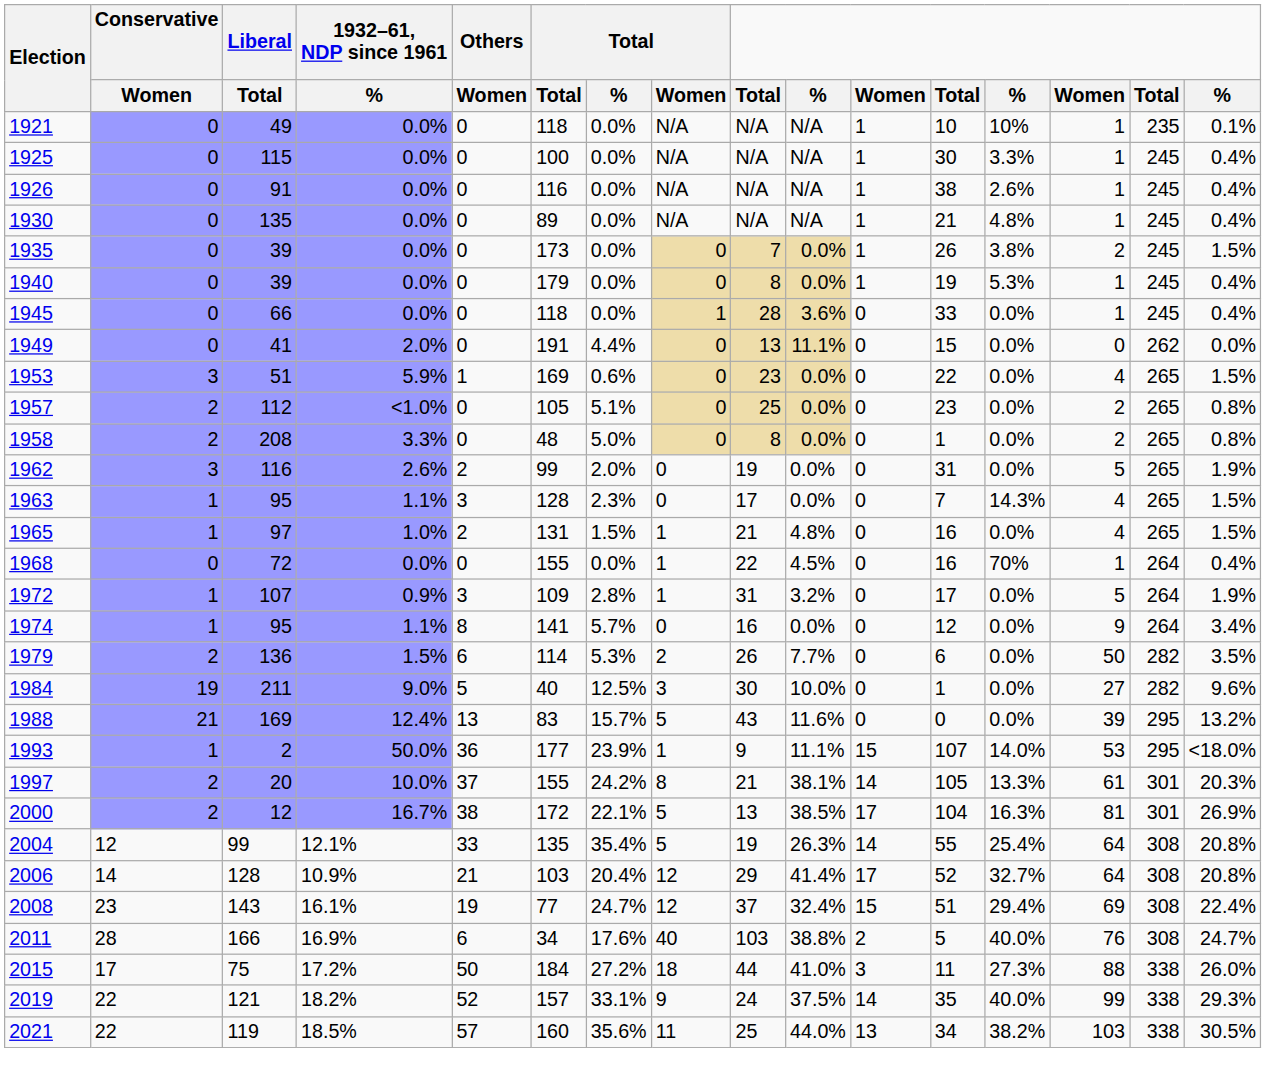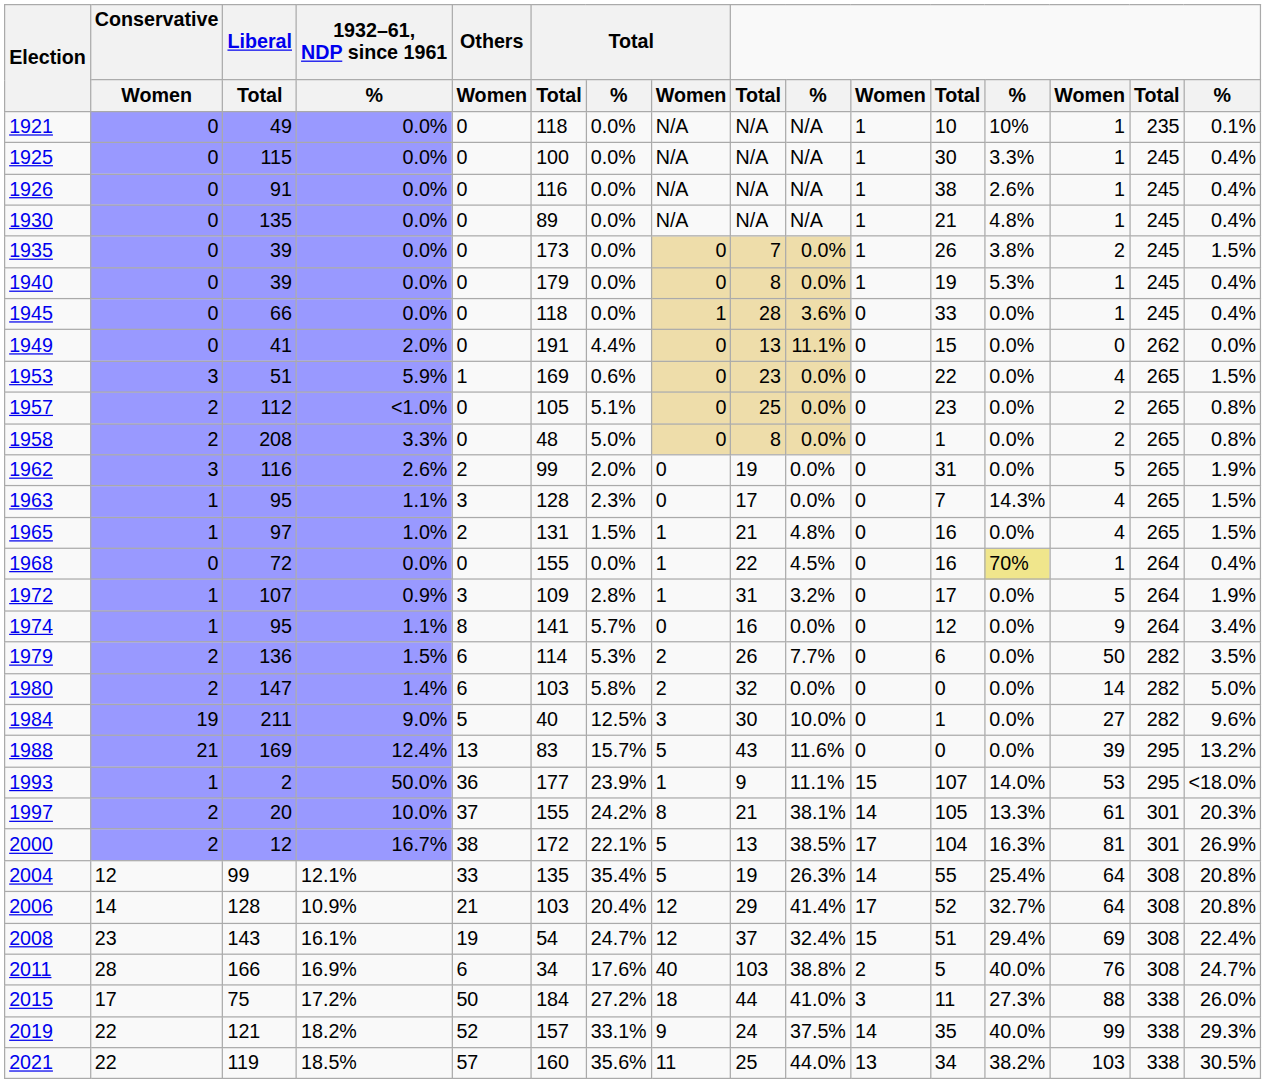 <table class="wikitable">
 <tr>
 <th rowspan=2>Election</th>
 <th>Conservative<br><br><br></th>
 <th><a href='#'>Liberal</a></th>
 <th> 1932–61,<br><a href='#'>NDP</a> since 1961</th>
 <th>Others</th>
 <th colspan=3>Total</th>
 </tr>
 <tr>
 <th>Women</th>
 <th>Total</th>
 <th>%</th>
 <th>Women</th>
 <th>Total</th>
 <th>%</th>
 <th>Women</th>
 <th>Total</th>
 <th>%</th>
 <th>Women</th>
 <th>Total</th>
 <th>%</th>
 <th>Women</th>
 <th>Total</th>
 <th>%</th>
 </tr>
 <tr>
 <td><a href='#'>1921</a></td>
 <td style=background:#9999ff align=right>0</td>
 <td style=background:#9999ff align=right>49</td>
 <td style=background:#9999ff align=right>0.0%</td>
 <td>0</td>
 <td>118</td>
 <td>0.0%</td>
 <td>N/A</td>
 <td>N/A</td>
 <td>N/A</td>
 <td>1</td>
 <td>10</td>
 <td>10%</td>
 <td align=right>1</td>
 <td align=right>235</td>
 <td align=right>0.1%</td>
 </tr>
 <tr>
 <td><a href='#'>1925</a></td>
 <td style=background:#9999ff align=right>0</td>
 <td style=background:#9999ff align=right>115</td>
 <td style=background:#9999ff align=right>0.0%</td>
 <td>0</td>
 <td>100</td>
 <td>0.0%</td>
 <td>N/A</td>
 <td>N/A</td>
 <td>N/A</td>
 <td>1</td>
 <td>30</td>
 <td>3.3%</td>
 <td align=right>1</td>
 <td align=right>245</td>
 <td align=right>0.4%</td>
 </tr>
 <tr>
 <td><a href='#'>1926</a></td>
 <td style=background:#9999ff align=right>0</td>
 <td style=background:#9999ff align=right>91</td>
 <td style=background:#9999ff align=right>0.0%</td>
 <td>0</td>
 <td>116</td>
 <td>0.0%</td>
 <td>N/A</td>
 <td>N/A</td>
 <td>N/A</td>
 <td>1</td>
 <td>38</td>
 <td>2.6%</td>
 <td align=right>1</td>
 <td align=right>245</td>
 <td align=right>0.4%</td>
 </tr>
 <tr>
 <td><a href='#'>1930</a></td>
 <td style=background:#9999ff align=right>0</td>
 <td style=background:#9999ff align=right>135</td>
 <td style=background:#9999ff align=right>0.0%</td>
 <td>0</td>
 <td>89</td>
 <td>0.0%</td>
 <td>N/A</td>
 <td>N/A</td>
 <td>N/A</td>
 <td>1</td>
 <td>21</td>
 <td>4.8%</td>
 <td align=right>1</td>
 <td align=right>245</td>
 <td align=right>0.4%</td>
 </tr>
 <tr>
 <td><a href='#'>1935</a></td>
 <td style=background:#9999ff align=right>0</td>
 <td style=background:#9999ff align=right>39</td>
 <td style=background:#9999ff align=right>0.0%</td>
 <td>0</td>
 <td>173</td>
 <td>0.0%</td>
 <td style=background:#eeddaa align=right>0</td>
 <td style=background:#eeddaa align=right>7</td>
 <td style=background:#eeddaa align=right>0.0%</td>
 <td>1</td>
 <td>26</td>
 <td>3.8%</td>
 <td align=right>2</td>
 <td align=right>245</td>
 <td align=right>1.5%</td>
 </tr>
 <tr>
 <td><a href='#'>1940</a></td>
 <td style=background:#9999ff align=right>0</td>
 <td style=background:#9999ff align=right>39</td>
 <td style=background:#9999ff align=right>0.0%</td>
 <td>0</td>
 <td>179</td>
 <td>0.0%</td>
 <td style=background:#eeddaa align=right>0</td>
 <td style=background:#eeddaa align=right>8</td>
 <td style=background:#eeddaa align=right>0.0%</td>
 <td>1</td>
 <td>19</td>
 <td>5.3%</td>
 <td align=right>1</td>
 <td align=right>245</td>
 <td align=right>0.4%</td>
 </tr>
 <tr>
 <td><a href='#'>1945</a></td>
 <td style=background:#9999ff align=right>0</td>
 <td style=background:#9999ff align=right>66</td>
 <td style=background:#9999ff align=right>0.0%</td>
 <td>0</td>
 <td>118</td>
 <td>0.0%</td>
 <td style=background:#eeddaa align=right>1</td>
 <td style=background:#eeddaa align=right>28</td>
 <td style=background:#eeddaa align=right>3.6%</td>
 <td>0</td>
 <td>33</td>
 <td>0.0%</td>
 <td align=right>1</td>
 <td align=right>245</td>
 <td align=right>0.4%</td>
 </tr>
 <tr>
 <td><a href='#'>1949</a></td>
 <td style=background:#9999ff align=right>0</td>
 <td style=background:#9999ff align=right>41</td>
 <td style=background:#9999ff align=right>2.0%</td>
 <td>0</td>
 <td>191</td>
 <td>4.4%</td>
 <td style=background:#eeddaa align=right>0</td>
 <td style=background:#eeddaa align=right>13</td>
 <td style=background:#eeddaa align=right>11.1%</td>
 <td>0</td>
 <td>15</td>
 <td>0.0%</td>
 <td align=right>0</td>
 <td align=right>262</td>
 <td align=right>0.0%</td>
 </tr>
 <tr>
 <td><a href='#'>1953</a></td>
 <td style=background:#9999ff align=right>3</td>
 <td style=background:#9999ff align=right>51</td>
 <td style=background:#9999ff align=right>5.9%</td>
 <td>1</td>
 <td>169</td>
 <td>0.6%</td>
 <td style=background:#eeddaa align=right>0</td>
 <td style=background:#eeddaa align=right>23</td>
 <td style=background:#eeddaa align=right>0.0%</td>
 <td>0</td>
 <td>22</td>
 <td>0.0%</td>
 <td align=right>4</td>
 <td align=right>265</td>
 <td align=right>1.5%</td>
 </tr>
 <tr>
 <td><a href='#'>1957</a></td>
 <td style=background:#9999ff align=right>2</td>
 <td style=background:#9999ff align=right>112</td>
 <td style=background:#9999ff align=right><1.0%</td>
 <td>0</td>
 <td>105</td>
 <td>5.1%</td>
 <td style=background:#eeddaa align=right>0</td>
 <td style=background:#eeddaa align=right>25</td>
 <td style=background:#eeddaa align=right>0.0%</td>
 <td>0</td>
 <td>23</td>
 <td>0.0%</td>
 <td align=right>2</td>
 <td align=right>265</td>
 <td align=right>0.8%</td>
 </tr>
 <tr>
 <td><a href='#'>1958</a></td>
 <td style=background:#9999ff align=right>2</td>
 <td style=background:#9999ff align=right>208</td>
 <td style=background:#9999ff align=right>3.3%</td>
 <td>0</td>
 <td>48</td>
 <td>5.0%</td>
 <td style=background:#eeddaa align=right>0</td>
 <td style=background:#eeddaa align=right>8</td>
 <td style=background:#eeddaa align=right>0.0%</td>
 <td>0</td>
 <td>1</td>
 <td>0.0%</td>
 <td align=right>2</td>
 <td align=right>265</td>
 <td align=right>0.8%</td>
 </tr>
 <tr>
 <td><a href='#'>1962</a></td>
 <td style=background:#9999ff align=right>3</td>
 <td style=background:#9999ff align=right>116</td>
 <td style=background:#9999ff align=right>2.6%</td>
 <td>2</td>
 <td>99</td>
 <td>2.0%</td>
 <td>0</td>
 <td>19</td>
 <td>0.0%</td>
 <td>0</td>
 <td>31</td>
 <td>0.0%</td>
 <td align=right>5</td>
 <td align=right>265</td>
 <td align=right>1.9%</td>
 </tr>
 <tr>
 <td><a href='#'>1963</a></td>
 <td style=background:#9999ff align=right>1</td>
 <td style=background:#9999ff align=right>95</td>
 <td style=background:#9999ff align=right>1.1%</td>
 <td>3</td>
 <td>128</td>
 <td>2.3%</td>
 <td>0</td>
 <td>17</td>
 <td>0.0%</td>
 <td>0</td>
 <td>7</td>
 <td>14.3%</td>
 <td align=right>4</td>
 <td align=right>265</td>
 <td align=right>1.5%</td>
 </tr>
 <tr>
 <td><a href='#'>1965</a></td>
 <td style=background:#9999ff align=right>1</td>
 <td style=background:#9999ff align=right>97</td>
 <td style=background:#9999ff align=right>1.0%</td>
 <td>2</td>
 <td>131</td>
 <td>1.5%</td>
 <td>1</td>
 <td>21</td>
 <td>4.8%</td>
 <td>0</td>
 <td>16</td>
 <td>0.0%</td>
 <td align=right>4</td>
 <td align=right>265</td>
 <td align=right>1.5%</td>
 </tr>
 <tr>
 <td><a href='#'>1968</a></td>
 <td style=background:#9999ff align=right>0</td>
 <td style=background:#9999ff align=right>72</td>
 <td style=background:#9999ff align=right>0.0%</td>
 <td>0</td>
 <td>155</td>
 <td>0.0%</td>
 <td>1</td>
 <td>22</td>
 <td>4.5%</td>
 <td>0</td>
 <td>16</td>
-<td>70%</td>
+<td style="background: khaki;">70%</td>
 <td align=right>1</td>
 <td align=right>264</td>
 <td align=right>0.4%</td>
 </tr>
 <tr>
 <td><a href='#'>1972</a></td>
 <td style=background:#9999ff align=right>1</td>
 <td style=background:#9999ff align=right>107</td>
 <td style=background:#9999ff align=right>0.9%</td>
 <td>3</td>
 <td>109</td>
 <td>2.8%</td>
 <td>1</td>
 <td>31</td>
 <td>3.2%</td>
 <td>0</td>
 <td>17</td>
 <td>0.0%</td>
 <td align=right>5</td>
 <td align=right>264</td>
 <td align=right>1.9%</td>
 </tr>
 <tr>
 <td><a href='#'>1974</a></td>
 <td style=background:#9999ff align=right>1</td>
 <td style=background:#9999ff align=right>95</td>
 <td style=background:#9999ff align=right>1.1%</td>
 <td>8</td>
 <td>141</td>
 <td>5.7%</td>
 <td>0</td>
 <td>16</td>
 <td>0.0%</td>
 <td>0</td>
 <td>12</td>
 <td>0.0%</td>
 <td align=right>9</td>
 <td align=right>264</td>
 <td align=right>3.4%</td>
 </tr>
 <tr>
 <td><a href='#'>1979</a></td>
 <td style=background:#9999ff align=right>2</td>
 <td style=background:#9999ff align=right>136</td>
 <td style=background:#9999ff align=right>1.5%</td>
 <td>6</td>
 <td>114</td>
 <td>5.3%</td>
 <td>2</td>
 <td>26</td>
 <td>7.7%</td>
 <td>0</td>
 <td>6</td>
 <td>0.0%</td>
 <td align=right>50</td>
 <td align=right>282</td>
 <td align=right>3.5%</td>
+</tr>
+<tr>
+<td><a href='#'>1980</a></td>
+<td style=background:#9999ff align=right>2</td>
+<td style=background:#9999ff align=right>147</td>
+<td style=background:#9999ff align=right>1.4%</td>
+<td>6</td>
+<td>103</td>
+<td>5.8%</td>
+<td>2</td>
+<td>32</td>
+<td>0.0%</td>
+<td>0</td>
+<td>0</td>
+<td>0.0%</td>
+<td align=right>14</td>
+<td align=right>282</td>
+<td align=right>5.0%</td>
 </tr>
 <tr>
 <td><a href='#'>1984</a></td>
 <td style=background:#9999ff align=right>19</td>
 <td style=background:#9999ff align=right>211</td>
 <td style=background:#9999ff align=right>9.0%</td>
 <td>5</td>
 <td>40</td>
 <td>12.5%</td>
 <td>3</td>
 <td>30</td>
 <td>10.0%</td>
 <td>0</td>
 <td>1</td>
 <td>0.0%</td>
 <td align=right>27</td>
 <td align=right>282</td>
 <td align=right>9.6%</td>
 </tr>
 <tr>
 <td><a href='#'>1988</a></td>
 <td style=background:#9999ff align=right>21</td>
 <td style=background:#9999ff align=right>169</td>
 <td style=background:#9999ff align=right>12.4%</td>
 <td>13</td>
 <td>83</td>
 <td>15.7%</td>
 <td>5</td>
 <td>43</td>
 <td>11.6%</td>
 <td>0</td>
 <td>0</td>
 <td>0.0%</td>
 <td align=right>39</td>
 <td align=right>295</td>
 <td align=right>13.2%</td>
 </tr>
 <tr>
 <td><a href='#'>1993</a></td>
 <td style=background:#9999ff align=right>1</td>
 <td style=background:#9999ff align=right>2</td>
 <td style=background:#9999ff align=right>50.0%</td>
 <td>36</td>
 <td>177</td>
 <td>23.9%</td>
 <td>1</td>
 <td>9</td>
 <td>11.1%</td>
 <td>15</td>
 <td>107</td>
 <td>14.0%</td>
 <td align=right>53</td>
 <td align=right>295</td>
 <td align=right><18.0%</td>
 </tr>
 <tr>
 <td><a href='#'>1997</a></td>
 <td style=background:#9999ff align=right>2</td>
 <td style=background:#9999ff align=right>20</td>
 <td style=background:#9999ff align=right>10.0%</td>
 <td>37</td>
 <td>155</td>
 <td>24.2%</td>
 <td>8</td>
 <td>21</td>
 <td>38.1%</td>
 <td>14</td>
 <td>105</td>
 <td>13.3%</td>
 <td align=right>61</td>
 <td align=right>301</td>
 <td align=right>20.3%</td>
 </tr>
 <tr>
 <td><a href='#'>2000</a></td>
 <td style=background:#9999ff align=right>2</td>
 <td style=background:#9999ff align=right>12</td>
 <td style=background:#9999ff align=right>16.7%</td>
 <td>38</td>
 <td>172</td>
 <td>22.1%</td>
 <td>5</td>
 <td>13</td>
 <td>38.5%</td>
 <td>17</td>
 <td>104</td>
 <td>16.3%</td>
 <td align=right>81</td>
 <td align=right>301</td>
 <td align=right>26.9%</td>
 </tr>
 <tr>
 <td><a href='#'>2004</a></td>
 <td>12</td>
 <td>99</td>
 <td>12.1%</td>
 <td>33</td>
 <td>135</td>
 <td>35.4%</td>
 <td>5</td>
 <td>19</td>
 <td>26.3%</td>
 <td>14</td>
 <td>55</td>
 <td>25.4%</td>
 <td align=right>64</td>
 <td align=right>308</td>
 <td align=right>20.8%</td>
 </tr>
 <tr>
 <td><a href='#'>2006</a></td>
 <td>14</td>
 <td>128</td>
 <td>10.9%</td>
 <td>21</td>
 <td>103</td>
 <td>20.4%</td>
 <td>12</td>
 <td>29</td>
 <td>41.4%</td>
 <td>17</td>
 <td>52</td>
 <td>32.7%</td>
 <td align=right>64</td>
 <td align=right>308</td>
 <td align=right>20.8%</td>
 </tr>
 <tr>
 <td><a href='#'>2008</a></td>
 <td>23</td>
 <td>143</td>
 <td>16.1%</td>
 <td>19</td>
-<td>77</td>
+<td>54</td>
 <td>24.7%</td>
 <td>12</td>
 <td>37</td>
 <td>32.4%</td>
 <td>15</td>
 <td>51</td>
 <td>29.4%</td>
 <td align=right>69</td>
 <td align=right>308</td>
 <td align=right>22.4%</td>
 </tr>
 <tr>
 <td><a href='#'>2011</a></td>
 <td>28</td>
 <td>166</td>
 <td>16.9%</td>
 <td>6</td>
 <td>34</td>
 <td>17.6%</td>
 <td>40</td>
 <td>103</td>
 <td>38.8%</td>
 <td>2</td>
 <td>5</td>
 <td>40.0%</td>
 <td align=right>76</td>
 <td align=right>308</td>
 <td align=right>24.7%</td>
 </tr>
 <tr>
 <td><a href='#'>2015</a></td>
 <td>17</td>
 <td>75</td>
 <td>17.2%</td>
 <td>50</td>
 <td>184</td>
 <td>27.2%</td>
 <td>18</td>
 <td>44</td>
 <td>41.0%</td>
 <td>3</td>
 <td>11</td>
 <td>27.3%</td>
 <td align=right>88</td>
 <td align=right>338</td>
 <td align=right>26.0%</td>
 </tr>
 <tr>
 <td><a href='#'>2019</a></td>
 <td>22</td>
 <td>121</td>
 <td>18.2%</td>
 <td>52</td>
 <td>157</td>
 <td>33.1%</td>
 <td>9</td>
 <td>24</td>
 <td>37.5%</td>
 <td>14</td>
 <td>35</td>
 <td>40.0%</td>
 <td align=right>99</td>
 <td align=right>338</td>
 <td align=right>29.3%</td>
 </tr>
 <tr>
 <td><a href='#'>2021</a></td>
 <td>22</td>
 <td>119</td>
 <td>18.5%</td>
 <td>57</td>
 <td>160</td>
 <td>35.6%</td>
 <td>11</td>
 <td>25</td>
 <td>44.0%</td>
 <td>13</td>
 <td>34</td>
 <td>38.2%</td>
 <td align=right>103</td>
 <td align=right>338</td>
 <td align=right>30.5%</td>
 </tr>
 </table>
